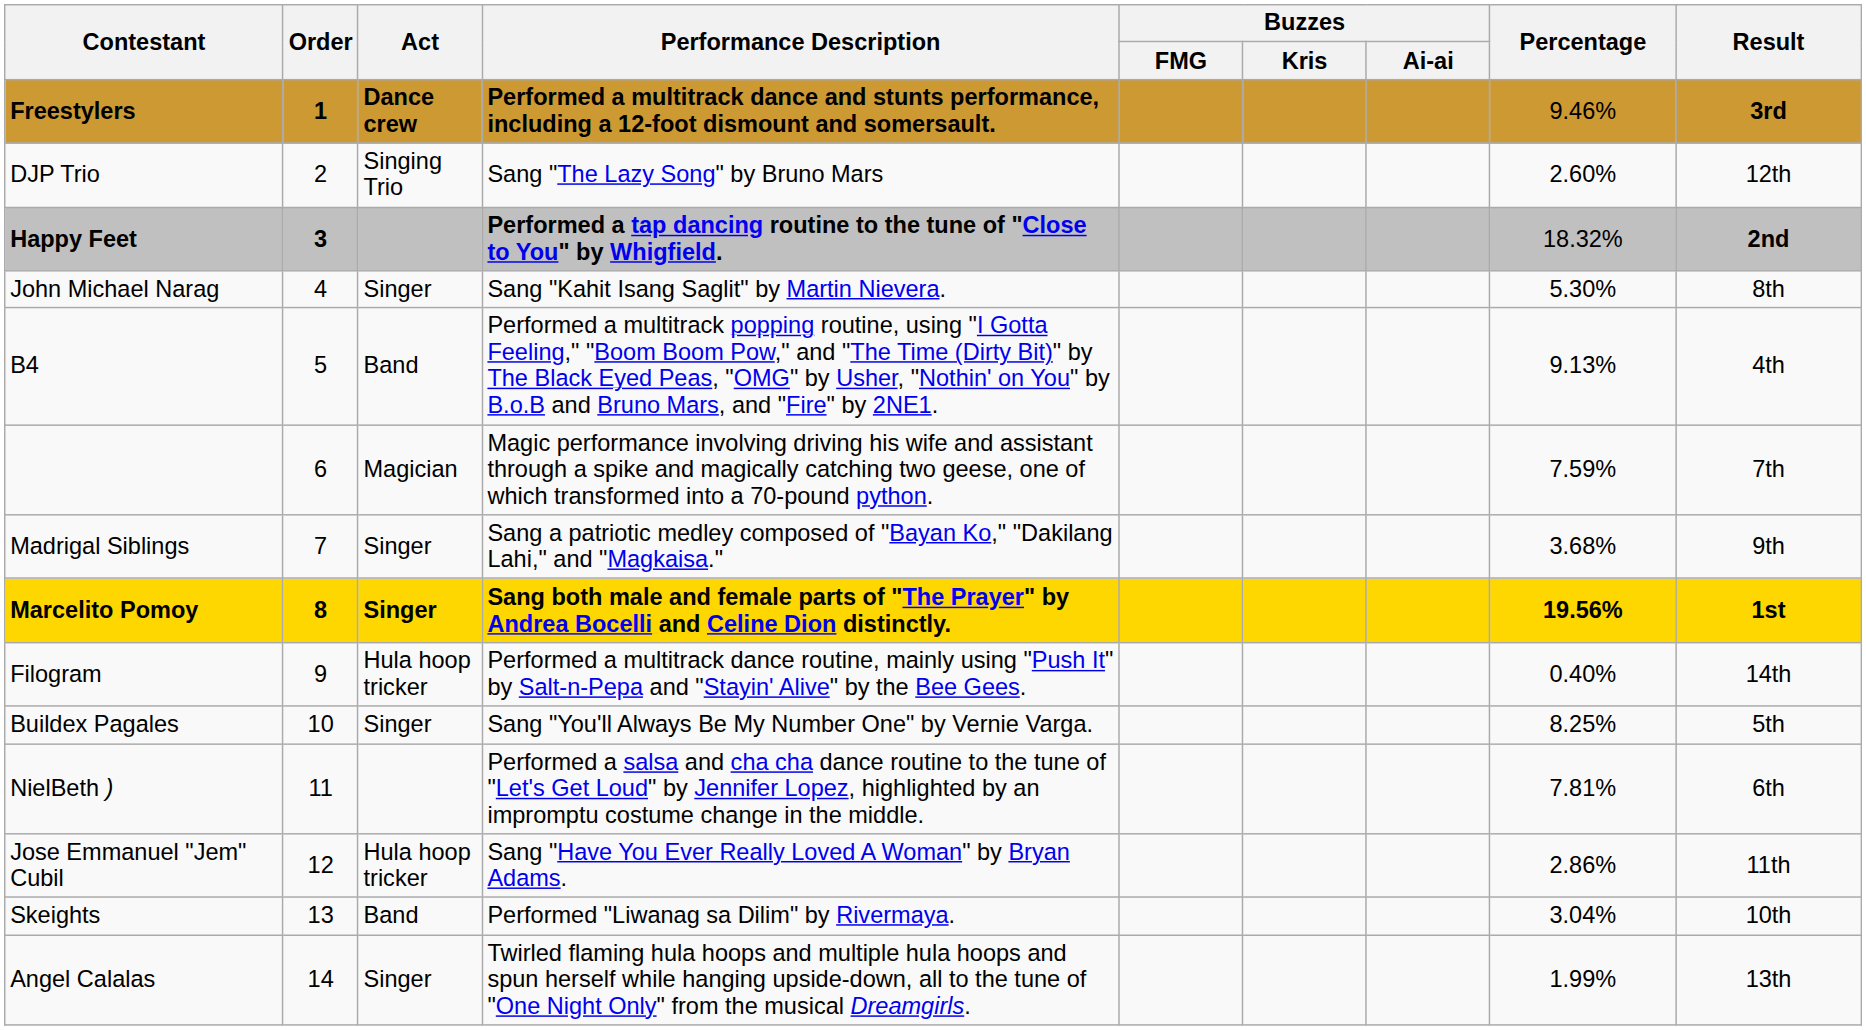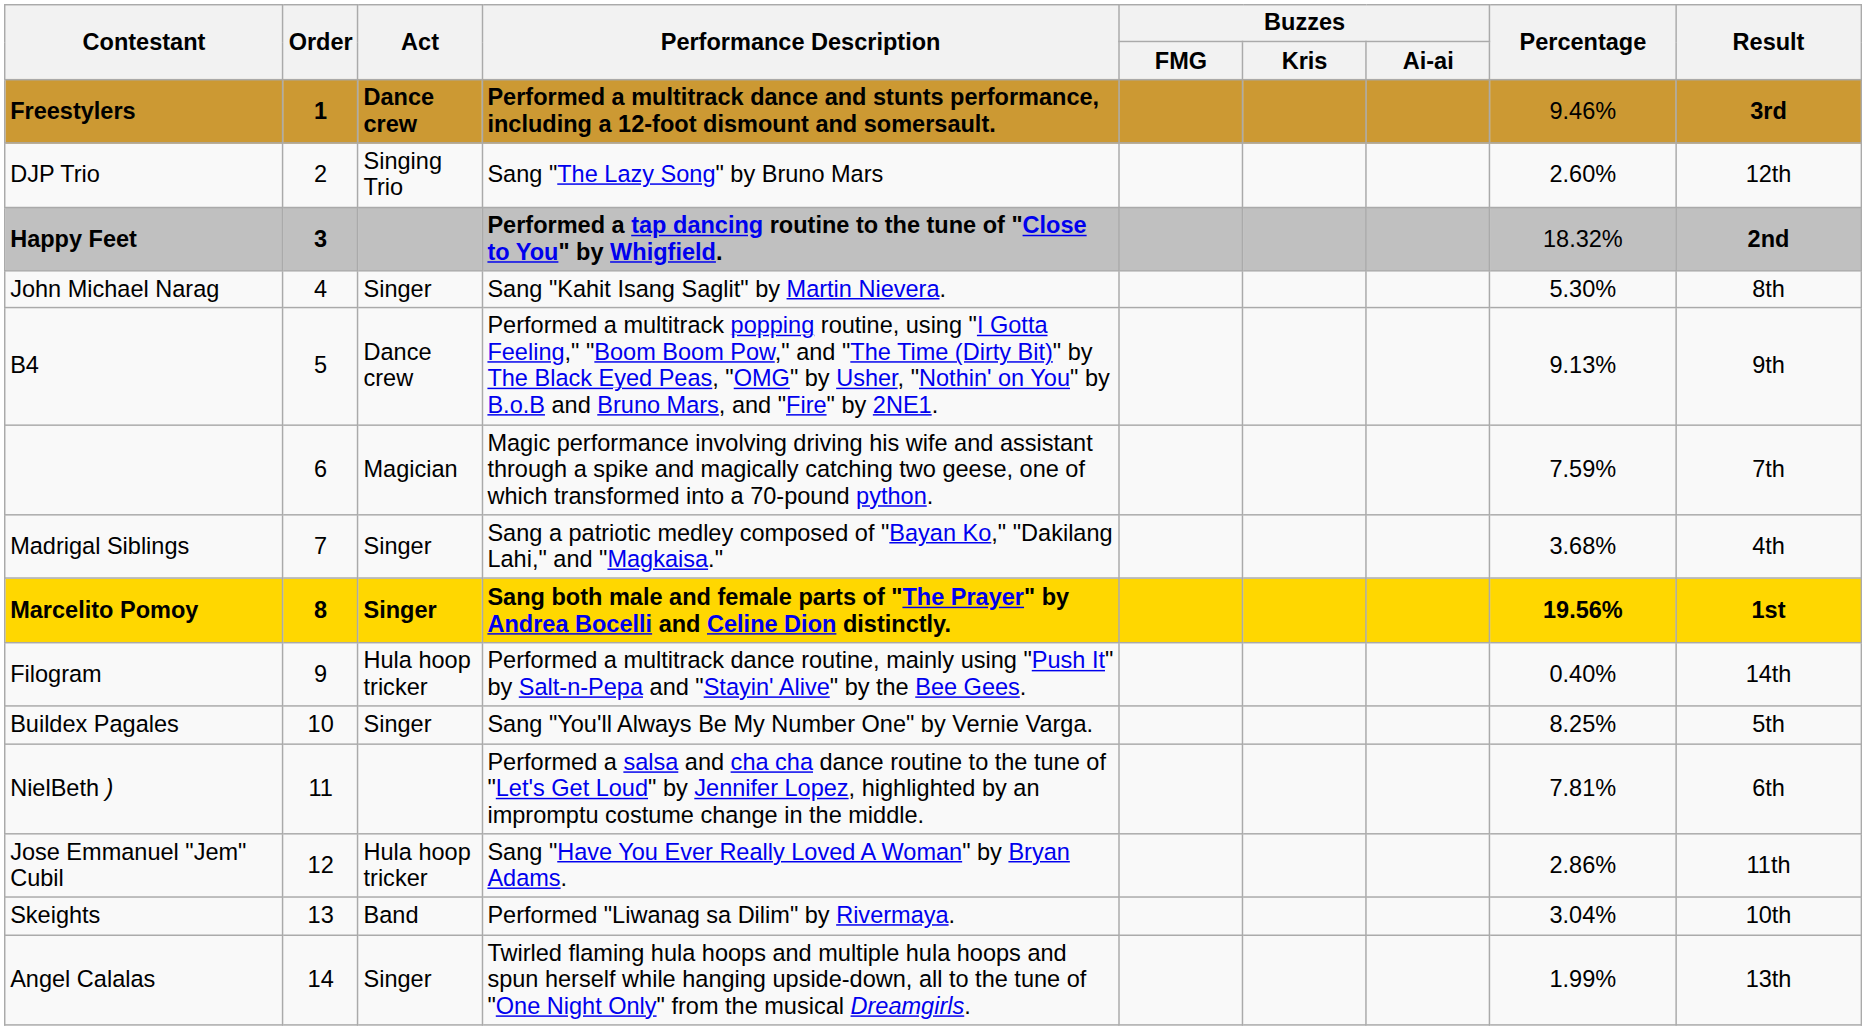 <table class="wikitable" style="text-align:center; width:100%;">
 <tr>
 <th rowspan="2" style="width:15%;">Contestant</th>
 <th rowspan="2" style="width:03%;">Order</th>
 <th rowspan="2">Act</th>
 <th rowspan="2">Performance Description</th>
 <th colspan="3" style="width:20%;">Buzzes</th>
 <th rowspan="2" style="width:10%;">Percentage</th>
 <th rowspan="2" style="width:10%;">Result</th>
 </tr>
 <tr>
 <th style="width:06.66%;">FMG</th>
 <th style="width:06.66%;">Kris</th>
 <th style="width:06.66%;">Ai-ai</th>
 </tr>
 <tr bgcolor="#CC9933">
 <td scope="row" style="text-align:left;"><strong>Freestylers</strong></td>
 <td><strong>1</strong></td>
 <td scope="row" style="text-align:left;"><strong>Dance crew</strong></td>
 <td scope="row" style="text-align:left;"><strong>Performed a multitrack dance and stunts performance, including a 12-foot dismount and somersault.</strong></td>
 <td></td>
 <td></td>
 <td></td>
 <td>9.46%</td>
 <td><strong>3rd</strong></td>
 </tr>
 <tr>
 <td scope="row" style="text-align:left;">DJP Trio</td>
 <td>2</td>
 <td scope="row" style="text-align:left;">Singing Trio</td>
 <td scope="row" style="text-align:left;">Sang "<a href='#'>The Lazy Song</a>" by Bruno Mars</td>
 <td></td>
 <td></td>
 <td></td>
 <td>2.60%</td>
 <td>12th</td>
 </tr>
 <tr bgcolor="silver">
 <td scope="row" style="text-align:left;"><strong>Happy Feet</strong></td>
 <td><strong>3</strong></td>
 <td scope="row" style="text-align:left;"><strong></strong></td>
 <td scope="row" style="text-align:left;"><strong>Performed a <a href='#'>tap dancing</a> routine to the tune of "<a href='#'>Close to You</a>" by <a href='#'>Whigfield</a>.</strong></td>
 <td></td>
 <td></td>
 <td></td>
 <td>18.32%</td>
 <td><strong>2nd</strong></td>
 </tr>
 <tr>
 <td scope="row" style="text-align:left;">John Michael Narag</td>
 <td>4</td>
 <td scope="row" style="text-align:left;">Singer</td>
 <td scope="row" style="text-align:left;">Sang "Kahit Isang Saglit" by <a href='#'>Martin Nievera</a>.</td>
 <td></td>
 <td></td>
 <td></td>
 <td>5.30%</td>
 <td>8th</td>
 </tr>
 <tr>
 <td scope="row" style="text-align:left;">B4</td>
 <td>5</td>
-<td scope="row" style="text-align:left;">Band</td>
+<td scope="row" style="text-align:left;">Dance crew</td>
 <td scope="row" style="text-align:left;">Performed a multitrack <a href='#'>popping</a> routine, using "<a href='#'>I Gotta Feeling</a>," "<a href='#'>Boom Boom Pow</a>," and "<a href='#'>The Time (Dirty Bit)</a>" by <a href='#'>The Black Eyed Peas</a>, "<a href='#'>OMG</a>" by <a href='#'>Usher</a>, "<a href='#'>Nothin' on You</a>" by <a href='#'>B.o.B</a> and <a href='#'>Bruno Mars</a>, and "<a href='#'>Fire</a>" by <a href='#'>2NE1</a>.</td>
 <td></td>
 <td></td>
 <td></td>
 <td>9.13%</td>
-<td>4th</td>
+<td>9th</td>
 </tr>
 <tr>
 <td scope="row" style="text-align:left;"> <strong></strong></td>
 <td>6</td>
 <td scope="row" style="text-align:left;">Magician</td>
 <td scope="row" style="text-align:left;">Magic performance involving driving his wife and assistant through a spike and magically catching two geese, one of which transformed into a 70-pound <a href='#'>python</a>.</td>
 <td></td>
 <td></td>
 <td></td>
 <td>7.59%</td>
 <td>7th</td>
 </tr>
 <tr>
 <td scope="row" style="text-align:left;">Madrigal Siblings</td>
 <td>7</td>
 <td scope="row" style="text-align:left;">Singer</td>
 <td scope="row" style="text-align:left;">Sang a patriotic medley composed of "<a href='#'>Bayan Ko</a>," "Dakilang Lahi," and "<a href='#'>Magkaisa</a>."</td>
 <td></td>
 <td></td>
 <td></td>
 <td>3.68%</td>
-<td>9th</td>
+<td>4th</td>
 </tr>
 <tr bgcolor="gold">
 <td scope="row" style="text-align:left;"><strong>Marcelito Pomoy</strong></td>
 <td><strong>8</strong></td>
 <td scope="row" style="text-align:left;"><strong>Singer</strong></td>
 <td scope="row" style="text-align:left;"><strong>Sang both male and female parts of "<a href='#'>The Prayer</a>" by <a href='#'>Andrea Bocelli</a> and <a href='#'>Celine Dion</a> distinctly.</strong></td>
 <td></td>
 <td></td>
 <td></td>
 <td><strong>19.56%</strong></td>
 <td><strong>1st</strong></td>
 </tr>
 <tr>
 <td scope="row" style="text-align:left;">Filogram</td>
 <td>9</td>
 <td scope="row" style="text-align:left;">Hula hoop tricker</td>
 <td scope="row" style="text-align:left;">Performed a multitrack dance routine, mainly using "<a href='#'>Push It</a>" by <a href='#'>Salt-n-Pepa</a> and "<a href='#'>Stayin' Alive</a>" by the <a href='#'>Bee Gees</a>.</td>
 <td></td>
 <td></td>
 <td></td>
 <td>0.40%</td>
 <td>14th</td>
 </tr>
 <tr>
 <td scope="row" style="text-align:left;">Buildex Pagales</td>
 <td>10</td>
 <td scope="row" style="text-align:left;">Singer</td>
 <td scope="row" style="text-align:left;">Sang "You'll Always Be My Number One" by Vernie Varga.</td>
 <td></td>
 <td></td>
 <td></td>
 <td>8.25%</td>
 <td>5th</td>
 </tr>
 <tr>
 <td scope="row" style="text-align:left;">NielBeth <em>)</em></td>
 <td>11</td>
 <td scope="row" style="text-align:left;"></td>
 <td scope="row" style="text-align:left;">Performed a <a href='#'>salsa</a> and <a href='#'>cha cha</a> dance routine to the tune of "<a href='#'>Let's Get Loud</a>" by <a href='#'>Jennifer Lopez</a>, highlighted by an impromptu costume change in the middle.</td>
 <td></td>
 <td></td>
 <td></td>
 <td>7.81%</td>
 <td>6th</td>
 </tr>
 <tr>
 <td scope="row" style="text-align:left;">Jose Emmanuel "Jem" Cubil</td>
 <td>12</td>
 <td scope="row" style="text-align:left;">Hula hoop tricker</td>
 <td scope="row" style="text-align:left;">Sang "<a href='#'>Have You Ever Really Loved A Woman</a>" by <a href='#'>Bryan Adams</a>.</td>
 <td></td>
 <td></td>
 <td></td>
 <td>2.86%</td>
 <td>11th</td>
 </tr>
 <tr>
 <td scope="row" style="text-align:left;">Skeights <strong></strong></td>
 <td>13</td>
 <td scope="row" style="text-align:left;">Band</td>
 <td scope="row" style="text-align:left;">Performed "Liwanag sa Dilim" by <a href='#'>Rivermaya</a>.</td>
 <td></td>
 <td></td>
 <td></td>
 <td>3.04%</td>
 <td>10th</td>
 </tr>
 <tr>
 <td scope="row" style="text-align:left;">Angel Calalas</td>
 <td>14</td>
 <td scope="row" style="text-align:left;">Singer</td>
 <td scope="row" style="text-align:left;">Twirled flaming hula hoops and multiple hula hoops and spun herself while hanging upside-down, all to the tune of "<a href='#'>One Night Only</a>" from the musical <em><a href='#'>Dreamgirls</a></em>.</td>
 <td></td>
 <td></td>
 <td></td>
 <td>1.99%</td>
 <td>13th</td>
 </tr>
 </table>
